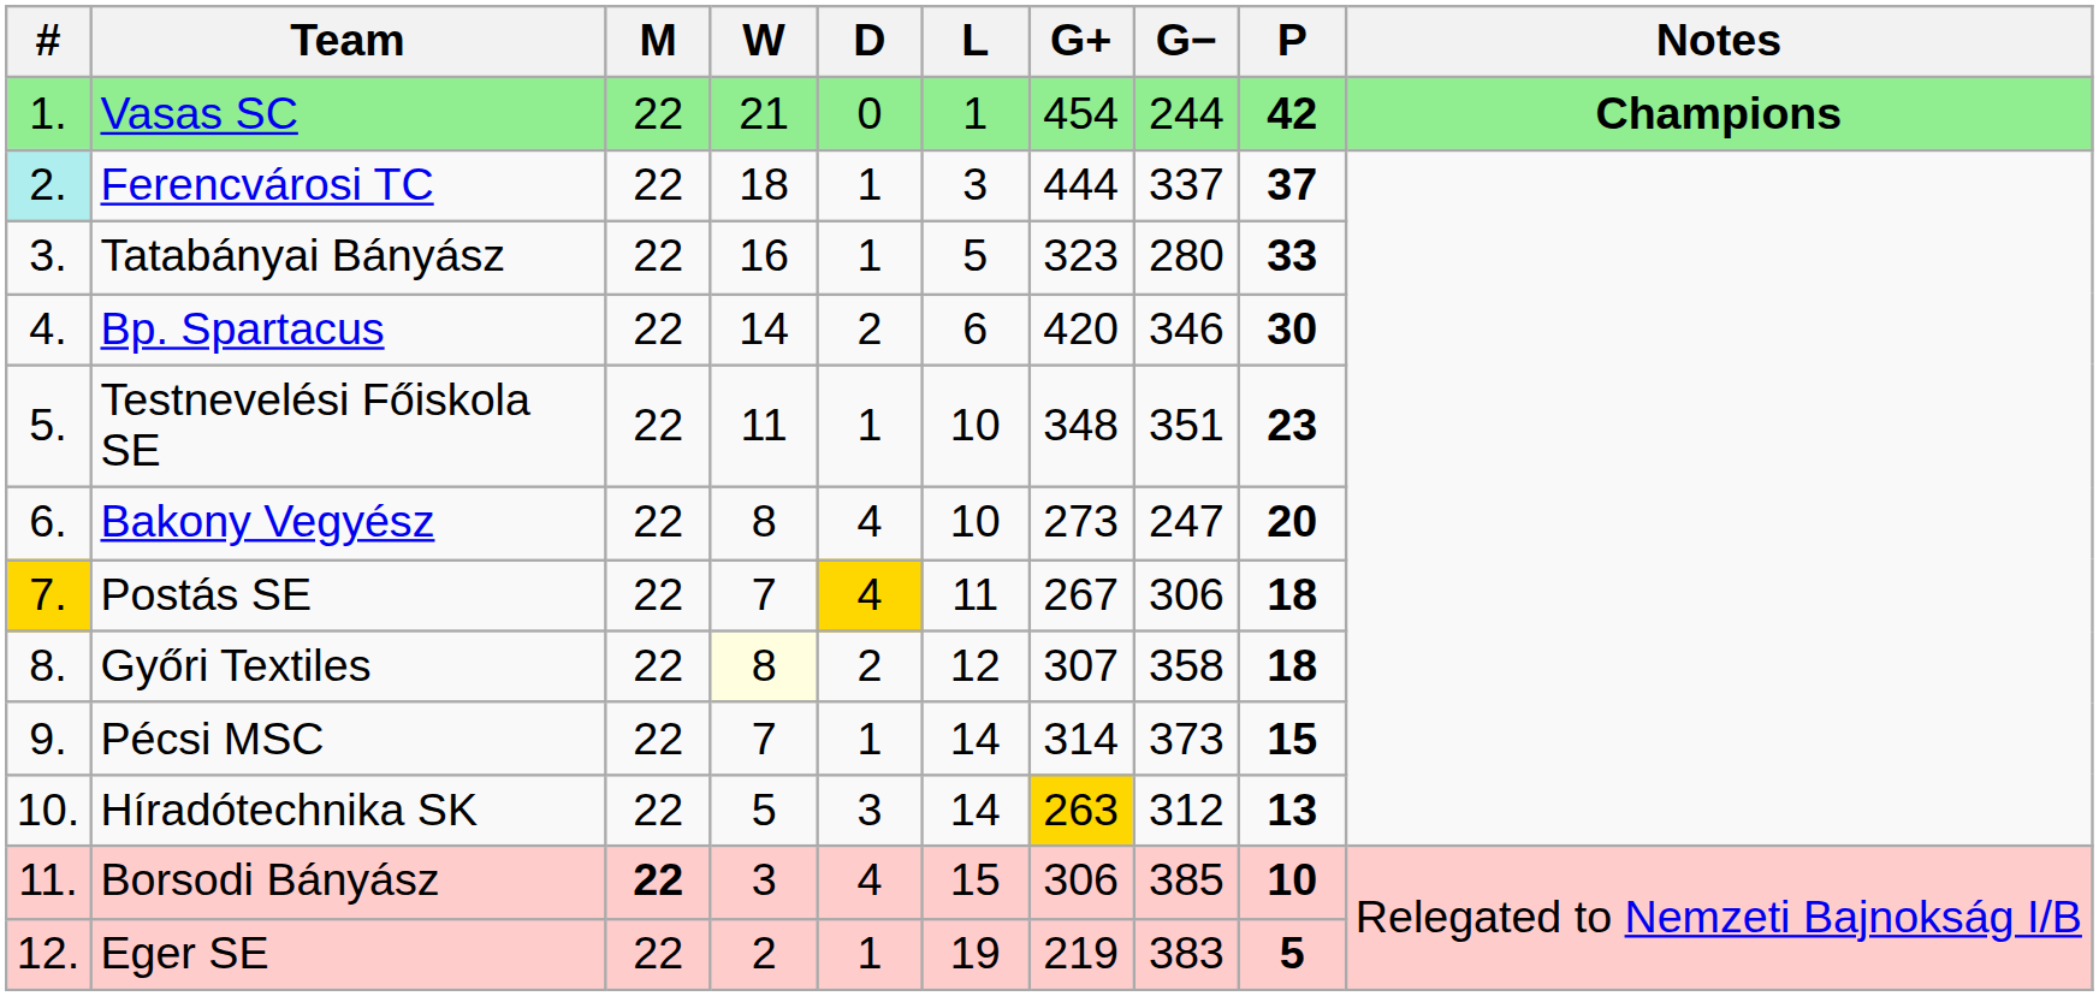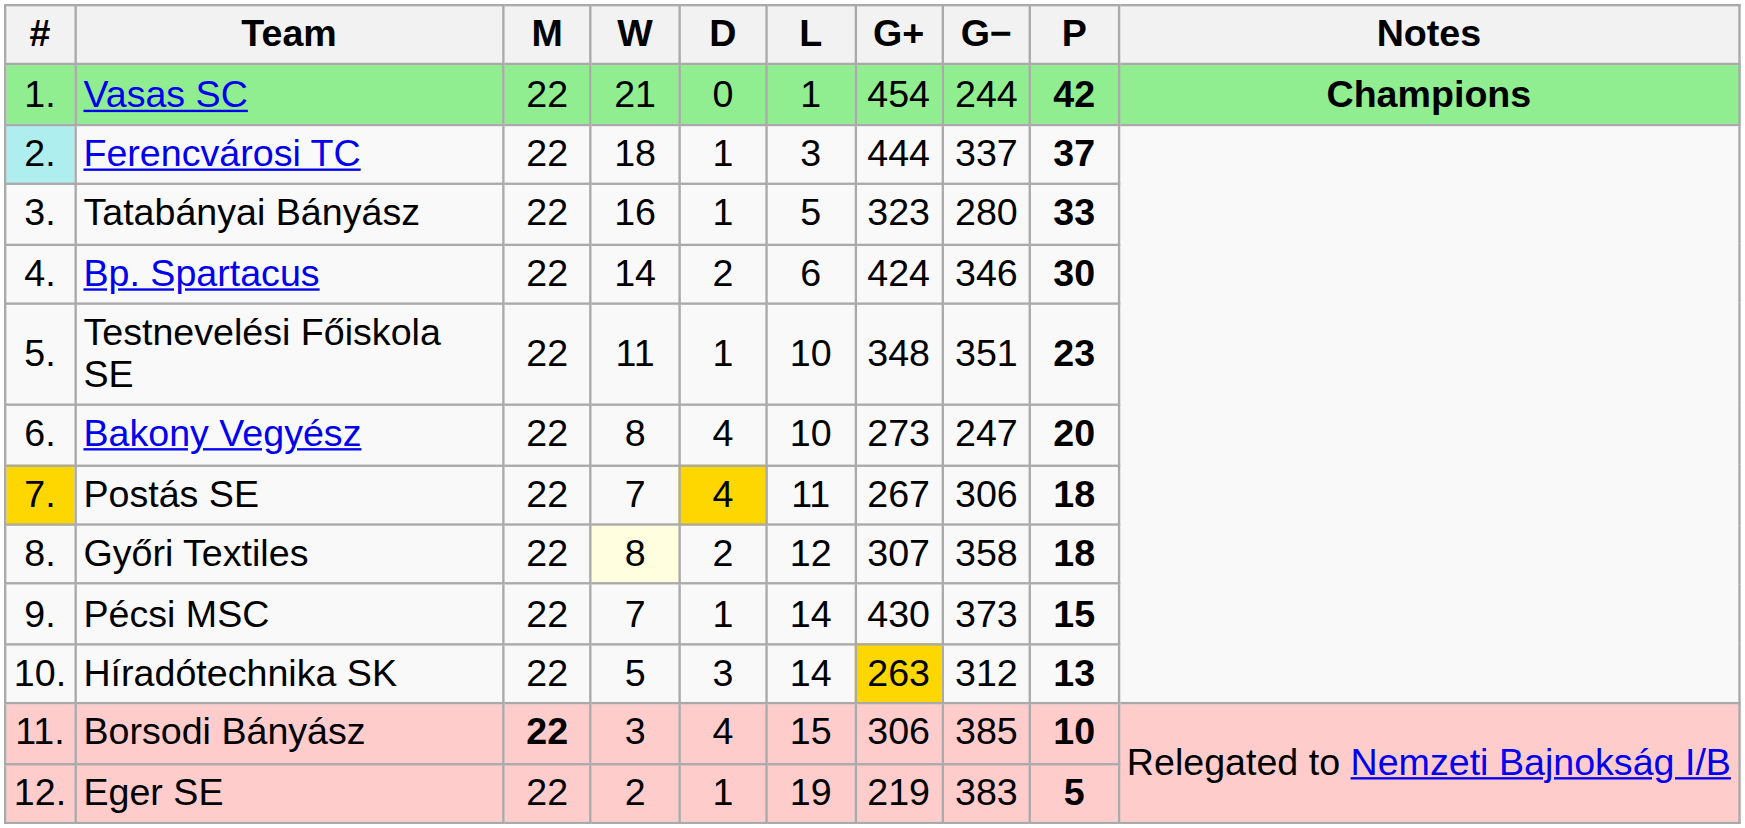 <table class="wikitable" style="text-align: center;">
 <tr>
 <th width="15">#</th>
 <th width="175">Team</th>
 <th width="30">M</th>
 <th width="30">W</th>
 <th width="30">D</th>
 <th width="30">L</th>
 <th width="30">G+</th>
 <th width="30">G−</th>
 <th width="30">P</th>
 <th>Notes</th>
 </tr>
 <tr style="background: #90EE90;">
 <td>1.</td>
 <td align="left"><a href='#'>Vasas SC</a></td>
 <td>22</td>
 <td>21</td>
 <td>0</td>
 <td>1</td>
 <td>454</td>
 <td>244</td>
 <td><strong>42</strong></td>
 <td><strong>Champions</strong></td>
 </tr>
 <tr>
 <td style="background: paleturquoise;">2.</td>
 <td align="left"><a href='#'>Ferencvárosi TC</a></td>
 <td>22</td>
 <td>18</td>
 <td>1</td>
 <td>3</td>
 <td>444</td>
 <td>337</td>
 <td><strong>37</strong></td>
 </tr>
 <tr>
 <td>3.</td>
 <td align="left">Tatabányai Bányász</td>
 <td>22</td>
 <td>16</td>
 <td>1</td>
 <td>5</td>
 <td>323</td>
 <td>280</td>
 <td><strong>33</strong></td>
 </tr>
 <tr>
 <td>4.</td>
 <td align="left"><a href='#'>Bp. Spartacus</a></td>
 <td>22</td>
 <td>14</td>
 <td>2</td>
 <td>6</td>
-<td>420</td>
+<td>424</td>
 <td>346</td>
 <td><strong>30</strong></td>
 </tr>
 <tr>
 <td>5.</td>
 <td align="left">Testnevelési Főiskola SE</td>
 <td>22</td>
 <td>11</td>
 <td>1</td>
 <td>10</td>
 <td>348</td>
 <td>351</td>
 <td><strong>23</strong></td>
 </tr>
 <tr>
 <td>6.</td>
 <td align="left"><a href='#'>Bakony Vegyész</a></td>
 <td>22</td>
 <td>8</td>
 <td>4</td>
 <td>10</td>
 <td>273</td>
 <td>247</td>
 <td><strong>20</strong></td>
 </tr>
 <tr>
 <td style="background: gold;">7.</td>
 <td align="left">Postás SE</td>
 <td>22</td>
 <td>7</td>
 <td style="background: gold;">4</td>
 <td>11</td>
 <td>267</td>
 <td>306</td>
 <td><strong>18</strong></td>
 </tr>
 <tr>
 <td>8.</td>
 <td align="left">Győri Textiles</td>
 <td>22</td>
 <td style="background: lightyellow;">8</td>
 <td>2</td>
 <td>12</td>
 <td>307</td>
 <td>358</td>
 <td><strong>18</strong></td>
 </tr>
 <tr>
 <td>9.</td>
 <td align="left">Pécsi MSC</td>
 <td>22</td>
 <td>7</td>
 <td>1</td>
 <td>14</td>
-<td>314</td>
+<td>430</td>
 <td>373</td>
 <td><strong>15</strong></td>
 </tr>
 <tr>
 <td>10.</td>
 <td align="left">Híradótechnika SK</td>
 <td>22</td>
 <td>5</td>
 <td>3</td>
 <td>14</td>
 <td style="background: gold;">263</td>
 <td>312</td>
 <td><strong>13</strong></td>
 </tr>
 <tr style="background: #FFCCCC;">
 <td>11.</td>
 <td align="left">Borsodi Bányász</td>
 <td><strong>22</strong></td>
 <td>3</td>
 <td>4</td>
 <td>15</td>
 <td>306</td>
 <td>385</td>
 <td><strong>10</strong></td>
 <td rowspan="2">Relegated to <a href='#'>Nemzeti Bajnokság I/B</a></td>
 </tr>
 <tr style="background: #FFCCCC;">
 <td>12.</td>
 <td align="left">Eger SE</td>
 <td>22</td>
 <td>2</td>
 <td>1</td>
 <td>19</td>
 <td>219</td>
 <td>383</td>
 <td><strong>5</strong></td>
 </tr>
 </table>
